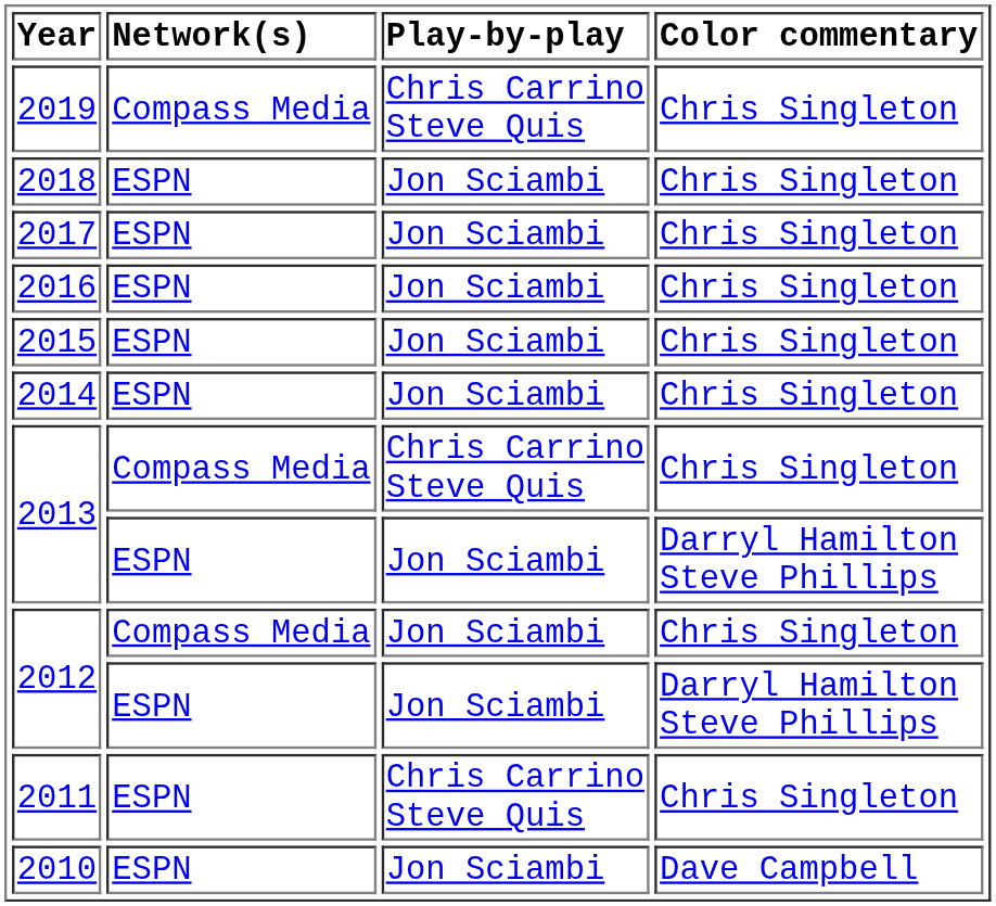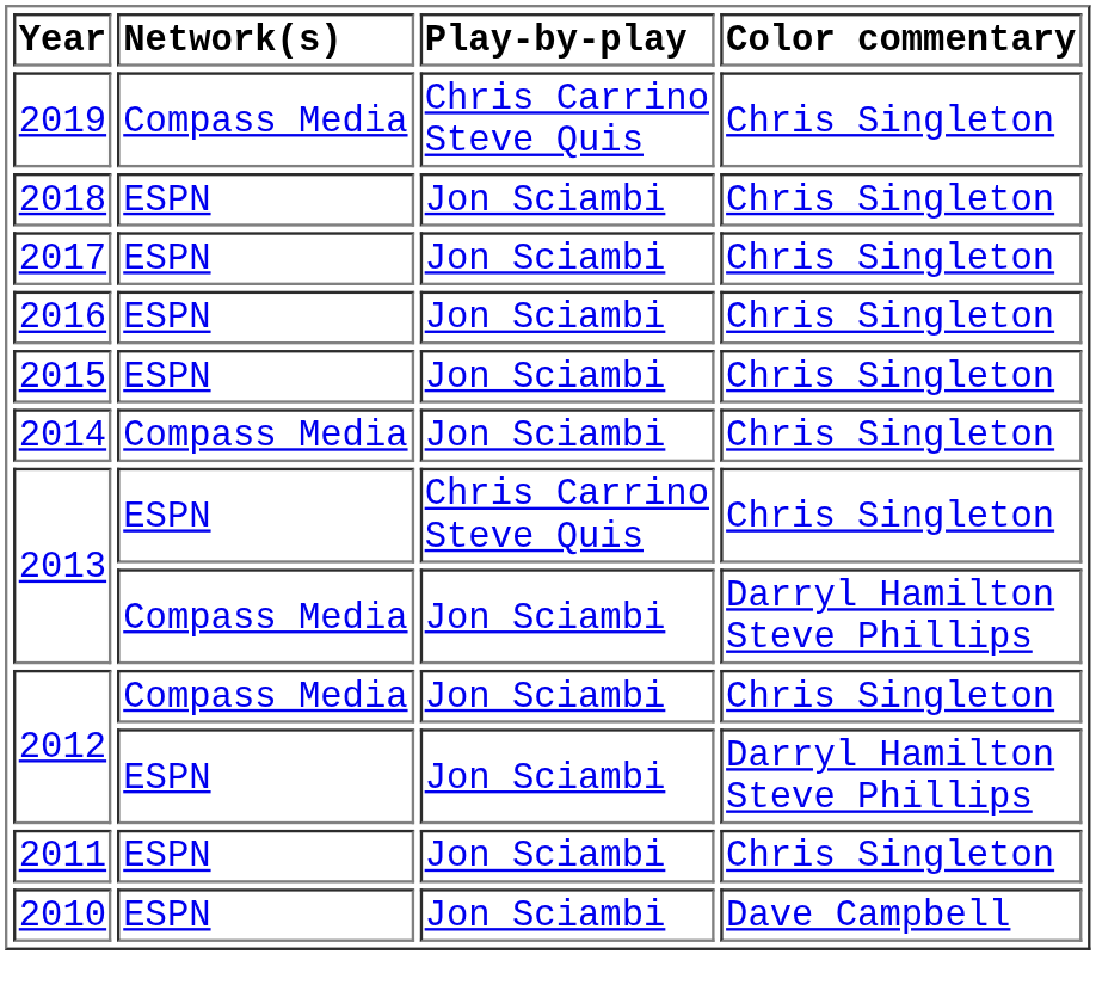 <table border="1" cellpadding="1">
 <tr>
 <td><strong>Year</strong></td>
 <td><strong>Network(s)</strong></td>
 <td><strong>Play-by-play</strong></td>
 <td><strong>Color commentary</strong></td>
 </tr>
 <tr>
 <td><a href='#'>2019</a></td>
 <td nowrap><a href='#'>Compass Media</a></td>
 <td><a href='#'>Chris Carrino</a><br><a href='#'>Steve Quis</a></td>
 <td><a href='#'>Chris Singleton</a></td>
 </tr>
 <tr>
 <td><a href='#'>2018</a></td>
 <td><a href='#'>ESPN</a></td>
 <td><a href='#'>Jon Sciambi</a></td>
 <td><a href='#'>Chris Singleton</a></td>
 </tr>
 <tr>
 <td><a href='#'>2017</a></td>
 <td><a href='#'>ESPN</a></td>
 <td><a href='#'>Jon Sciambi</a></td>
 <td><a href='#'>Chris Singleton</a></td>
 </tr>
 <tr>
 <td><a href='#'>2016</a></td>
 <td><a href='#'>ESPN</a></td>
 <td><a href='#'>Jon Sciambi</a></td>
 <td><a href='#'>Chris Singleton</a></td>
 </tr>
 <tr>
 <td><a href='#'>2015</a></td>
 <td><a href='#'>ESPN</a></td>
 <td><a href='#'>Jon Sciambi</a></td>
 <td><a href='#'>Chris Singleton</a></td>
 </tr>
 <tr>
 <td><a href='#'>2014</a></td>
-<td><a href='#'>ESPN</a></td>
+<td nowrap><a href='#'>Compass Media</a></td>
 <td><a href='#'>Jon Sciambi</a></td>
 <td><a href='#'>Chris Singleton</a></td>
 </tr>
 <tr>
 <td rowspan="2" nowrap=""><a href='#'>2013</a></td>
-<td nowrap><a href='#'>Compass Media</a></td>
+<td><a href='#'>ESPN</a></td>
 <td><a href='#'>Chris Carrino</a><br><a href='#'>Steve Quis</a></td>
 <td><a href='#'>Chris Singleton</a></td>
 </tr>
 <tr>
-<td><a href='#'>ESPN</a></td>
+<td nowrap><a href='#'>Compass Media</a></td>
 <td><a href='#'>Jon Sciambi</a></td>
 <td><a href='#'>Darryl Hamilton</a><br><a href='#'>Steve Phillips</a></td>
 </tr>
 <tr>
 <td rowspan="2" nowrap=""><a href='#'>2012</a></td>
 <td nowrap><a href='#'>Compass Media</a></td>
 <td><a href='#'>Jon Sciambi</a></td>
 <td><a href='#'>Chris Singleton</a></td>
 </tr>
 <tr>
 <td><a href='#'>ESPN</a></td>
 <td><a href='#'>Jon Sciambi</a></td>
 <td><a href='#'>Darryl Hamilton</a><br><a href='#'>Steve Phillips</a></td>
 </tr>
 <tr>
 <td><a href='#'>2011</a></td>
 <td><a href='#'>ESPN</a></td>
-<td><a href='#'>Chris Carrino</a><br><a href='#'>Steve Quis</a></td>
+<td><a href='#'>Jon Sciambi</a></td>
 <td><a href='#'>Chris Singleton</a></td>
 </tr>
 <tr>
 <td><a href='#'>2010</a></td>
 <td><a href='#'>ESPN</a></td>
 <td><a href='#'>Jon Sciambi</a></td>
 <td><a href='#'>Dave Campbell</a></td>
 </tr>
 </table>
